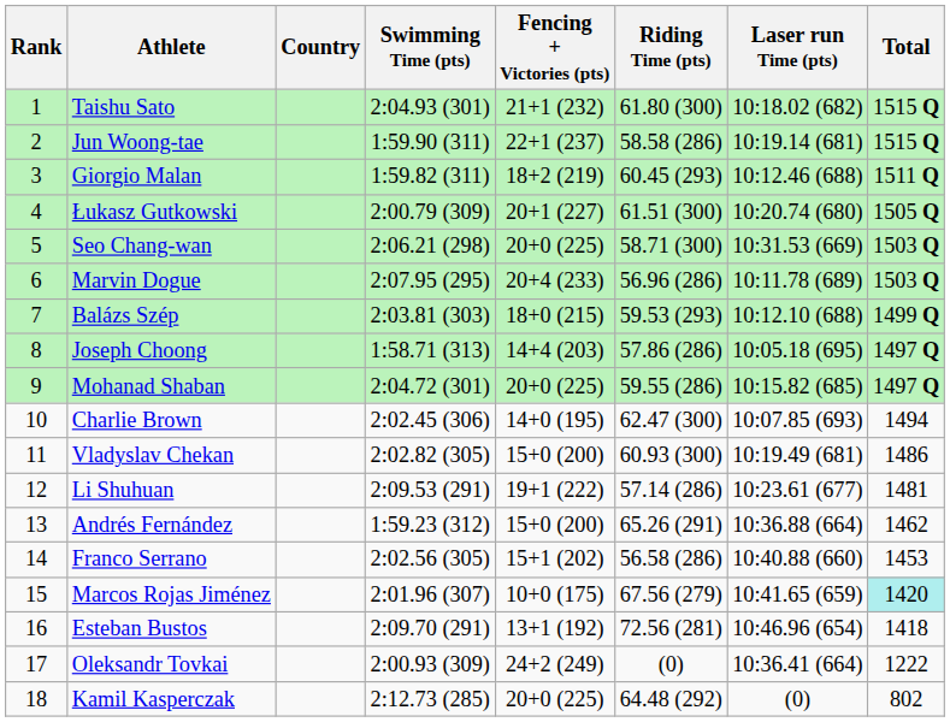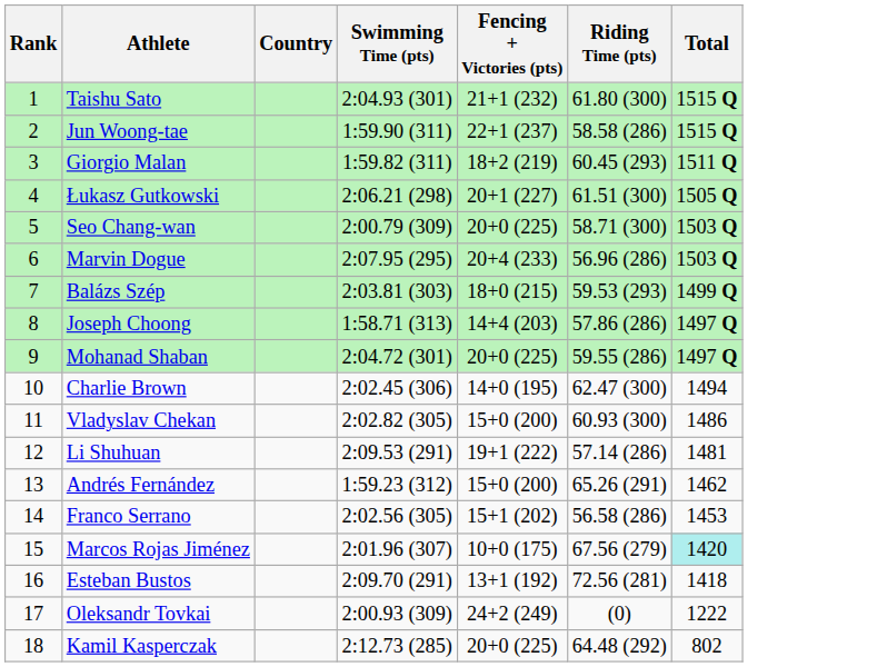 <table style="text-align:center" class="wikitable sortable">
 <tr>
 <th>Rank</th>
 <th>Athlete</th>
 <th>Country</th>
 <th>Swimming<br><small>Time (pts)</small></th>
 <th>Fencing<br>+<br><small>Victories (pts)</small></th>
 <th>Riding<br><small>Time (pts)</small></th>
-<th>Laser run<br><small>Time (pts)</small></th>
 <th>Total</th>
 </tr>
 <tr bgcolor=#bbf3bb>
 <td>1</td>
 <td align=left><a href='#'>Taishu Sato</a></td>
 <td align="left"></td>
 <td>2:04.93 (301)</td>
 <td>21+1 (232)</td>
 <td data-sort-value=300>61.80 (300)</td>
-<td>10:18.02 (682)</td>
 <td>1515 <strong>Q</strong></td>
 </tr>
 <tr bgcolor=#bbf3bb>
 <td>2</td>
 <td align=left><a href='#'>Jun Woong-tae</a></td>
 <td align="left"></td>
 <td>1:59.90 (311)</td>
 <td>22+1 (237)</td>
 <td data-sort-value=286>58.58 (286)</td>
-<td>10:19.14 (681)</td>
 <td>1515 <strong>Q</strong></td>
 </tr>
 <tr bgcolor=#bbf3bb>
 <td>3</td>
 <td align=left><a href='#'>Giorgio Malan</a></td>
 <td align="left"></td>
 <td>1:59.82 (311)</td>
 <td>18+2 (219)</td>
 <td data-sort-value=293>60.45 (293)</td>
-<td>10:12.46 (688)</td>
 <td>1511 <strong>Q</strong></td>
 </tr>
 <tr bgcolor=#bbf3bb>
 <td>4</td>
 <td align=left><a href='#'>Łukasz Gutkowski</a></td>
 <td align="left"></td>
-<td>2:00.79 (309)</td>
+<td>2:06.21 (298)</td>
 <td>20+1 (227)</td>
 <td data-sort-value=300>61.51 (300)</td>
-<td>10:20.74 (680)</td>
 <td>1505 <strong>Q</strong></td>
 </tr>
 <tr bgcolor=#bbf3bb>
 <td>5</td>
 <td align=left><a href='#'>Seo Chang-wan</a></td>
 <td align="left"></td>
-<td>2:06.21 (298)</td>
+<td>2:00.79 (309)</td>
 <td>20+0 (225)</td>
 <td data-sort-value=300>58.71 (300)</td>
-<td>10:31.53 (669)</td>
 <td>1503 <strong>Q</strong></td>
 </tr>
 <tr bgcolor=#bbf3bb>
 <td>6</td>
 <td align=left><a href='#'>Marvin Dogue</a></td>
 <td align="left"></td>
 <td>2:07.95 (295)</td>
 <td>20+4 (233)</td>
 <td data-sort-value=286>56.96 (286)</td>
-<td>10:11.78 (689)</td>
 <td>1503 <strong>Q</strong></td>
 </tr>
 <tr bgcolor=#bbf3bb>
 <td>7</td>
 <td align=left><a href='#'>Balázs Szép</a></td>
 <td align="left"></td>
 <td>2:03.81 (303)</td>
 <td>18+0 (215)</td>
 <td data-sort-value=293>59.53 (293)</td>
-<td>10:12.10 (688)</td>
 <td>1499 <strong>Q</strong></td>
 </tr>
 <tr bgcolor=#bbf3bb>
 <td>8</td>
 <td align=left><a href='#'>Joseph Choong</a></td>
 <td align="left"></td>
 <td>1:58.71 (313)</td>
 <td>14+4 (203)</td>
 <td data-sort-value=286>57.86 (286)</td>
-<td>10:05.18 (695)</td>
 <td>1497 <strong>Q</strong></td>
 </tr>
 <tr bgcolor=#bbf3bb>
 <td>9</td>
 <td align=left><a href='#'>Mohanad Shaban</a></td>
 <td align="left"></td>
 <td>2:04.72 (301)</td>
 <td>20+0 (225)</td>
 <td data-sort-value=286>59.55 (286)</td>
-<td>10:15.82 (685)</td>
 <td>1497 <strong>Q</strong></td>
 </tr>
 <tr>
 <td>10</td>
 <td align=left><a href='#'>Charlie Brown</a></td>
 <td align="left"></td>
 <td>2:02.45 (306)</td>
 <td>14+0 (195)</td>
 <td data-sort-value=300>62.47 (300)</td>
-<td>10:07.85 (693)</td>
 <td>1494</td>
 </tr>
 <tr>
 <td>11</td>
 <td align=left><a href='#'>Vladyslav Chekan</a></td>
 <td align="left"></td>
 <td>2:02.82 (305)</td>
 <td>15+0 (200)</td>
 <td data-sort-value=300>60.93 (300)</td>
-<td>10:19.49 (681)</td>
 <td>1486</td>
 </tr>
 <tr>
 <td>12</td>
 <td align=left><a href='#'>Li Shuhuan</a></td>
 <td align="left"></td>
 <td>2:09.53 (291)</td>
 <td>19+1 (222)</td>
 <td data-sort-value=286>57.14 (286)</td>
-<td>10:23.61 (677)</td>
 <td>1481</td>
 </tr>
 <tr>
 <td>13</td>
 <td align=left><a href='#'>Andrés Fernández</a></td>
 <td align="left"></td>
 <td>1:59.23 (312)</td>
 <td>15+0 (200)</td>
 <td data-sort-value=291>65.26 (291)</td>
-<td>10:36.88 (664)</td>
 <td>1462</td>
 </tr>
 <tr>
 <td>14</td>
 <td align=left><a href='#'>Franco Serrano</a></td>
 <td align="left"></td>
 <td>2:02.56 (305)</td>
 <td>15+1 (202)</td>
 <td data-sort-value=286>56.58 (286)</td>
-<td>10:40.88 (660)</td>
 <td>1453</td>
 </tr>
 <tr>
 <td>15</td>
 <td align=left><a href='#'>Marcos Rojas Jiménez</a></td>
 <td align="left"></td>
 <td>2:01.96 (307)</td>
 <td>10+0 (175)</td>
 <td data-sort-value=279>67.56 (279)</td>
-<td>10:41.65 (659)</td>
 <td style="background: paleturquoise;">1420</td>
 </tr>
 <tr>
 <td>16</td>
 <td align=left><a href='#'>Esteban Bustos</a></td>
 <td align="left"></td>
 <td>2:09.70 (291)</td>
 <td>13+1 (192)</td>
 <td data-sort-value=281>72.56 (281)</td>
-<td>10:46.96 (654)</td>
 <td>1418</td>
 </tr>
 <tr>
 <td>17</td>
 <td align=left><a href='#'>Oleksandr Tovkai</a></td>
 <td align="left"></td>
 <td>2:00.93 (309)</td>
 <td>24+2 (249)</td>
 <td data-sort-value=0> (0)</td>
-<td>10:36.41 (664)</td>
 <td>1222</td>
 </tr>
 <tr>
 <td>18</td>
 <td align=left><a href='#'>Kamil Kasperczak</a></td>
 <td align="left"></td>
 <td>2:12.73 (285)</td>
 <td>20+0 (225)</td>
 <td data-sort-value=292>64.48 (292)</td>
-<td> (0)</td>
 <td>802</td>
 </tr>
 </table>
